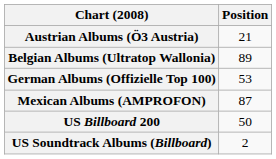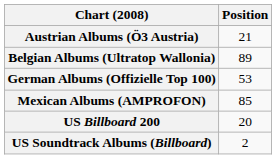 <table class="wikitable sortable plainrowheaders" style="text-align:center;">
 <tr>
 <th scope="col">Chart (2008)</th>
 <th scope="col">Position</th>
 </tr>
 <tr>
 <th scope="row">Austrian Albums (Ö3 Austria)</th>
 <td>21</td>
 </tr>
 <tr>
 <th scope="row">Belgian Albums (Ultratop Wallonia)</th>
 <td>89</td>
 </tr>
 <tr>
 <th scope="row">German Albums (Offizielle Top 100)</th>
 <td>53</td>
 </tr>
 <tr>
 <th scope="row">Mexican Albums (AMPROFON)</th>
-<td>87</td>
+<td>85</td>
 </tr>
 <tr>
 <th scope="row">US <em>Billboard</em> 200</th>
-<td>50</td>
+<td>20</td>
 </tr>
 <tr>
 <th scope="row">US Soundtrack Albums (<em>Billboard</em>)</th>
 <td>2</td>
 </tr>
 </table>
